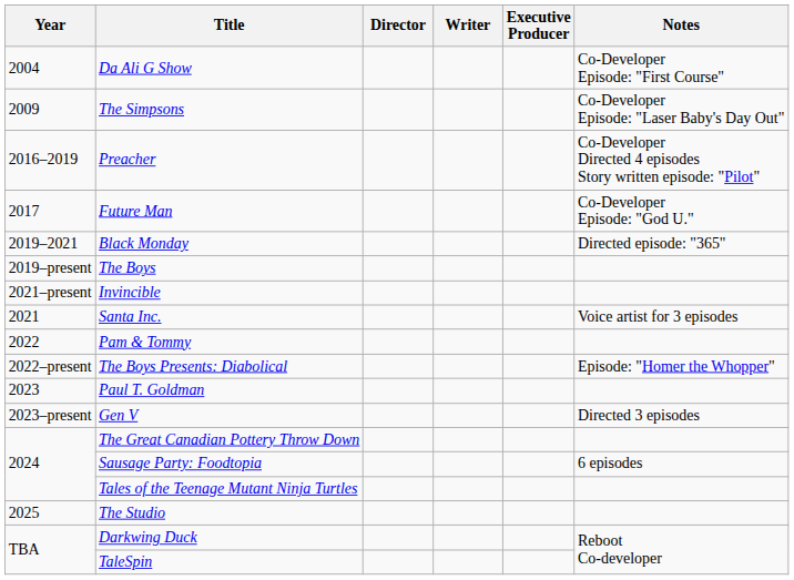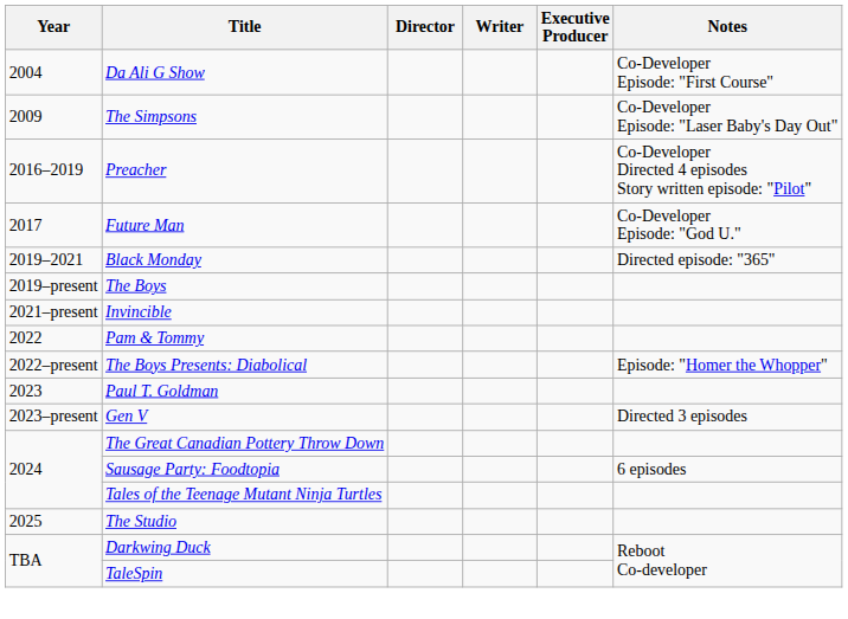 <table class="wikitable">
 <tr>
 <th>Year</th>
 <th>Title</th>
 <th width="65">Director</th>
 <th width="65">Writer</th>
 <th width="65">Executive<br>Producer</th>
 <th>Notes</th>
 </tr>
 <tr>
 <td>2004</td>
 <td><em><a href='#'>Da Ali G Show</a></em></td>
 <td></td>
 <td></td>
 <td></td>
 <td>Co-Developer <br> Episode: "First Course"</td>
 </tr>
 <tr>
 <td>2009</td>
 <td><em><a href='#'>The Simpsons</a></em></td>
 <td></td>
 <td></td>
 <td></td>
 <td>Co-Developer <br> Episode: "Laser Baby's Day Out"</td>
 </tr>
 <tr>
 <td>2016–2019</td>
 <td><em><a href='#'>Preacher</a></em></td>
 <td></td>
 <td></td>
 <td></td>
 <td>Co-Developer <br> Directed 4 episodes <br> Story written episode: "<a href='#'>Pilot</a>"</td>
 </tr>
 <tr>
 <td>2017</td>
 <td><em><a href='#'>Future Man</a></em></td>
 <td></td>
 <td></td>
 <td></td>
 <td>Co-Developer <br> Episode: "God U."</td>
 </tr>
 <tr>
 <td>2019–2021</td>
 <td><em><a href='#'>Black Monday</a></em></td>
 <td></td>
 <td></td>
 <td></td>
 <td>Directed episode: "365"</td>
 </tr>
 <tr>
 <td>2019–present</td>
 <td><em><a href='#'>The Boys</a></em></td>
 <td></td>
 <td></td>
 <td></td>
 <td></td>
 </tr>
 <tr>
 <td>2021–present</td>
 <td><em><a href='#'>Invincible</a></em></td>
 <td></td>
 <td></td>
 <td></td>
 <td></td>
-</tr>
-<tr>
-<td>2021</td>
-<td><em><a href='#'>Santa Inc.</a></em></td>
-<td></td>
-<td></td>
-<td></td>
-<td>Voice artist for 3 episodes</td>
 </tr>
 <tr>
 <td>2022</td>
 <td><em><a href='#'>Pam & Tommy</a></em></td>
 <td></td>
 <td></td>
 <td></td>
 <td></td>
 </tr>
 <tr>
 <td>2022–present</td>
 <td><em><a href='#'>The Boys Presents: Diabolical</a></em></td>
 <td></td>
 <td></td>
 <td></td>
 <td>Episode: "<a href='#'>Homer the Whopper</a>"</td>
 </tr>
 <tr>
 <td>2023</td>
 <td><em><a href='#'>Paul T. Goldman</a></em></td>
 <td></td>
 <td></td>
 <td></td>
 <td></td>
 </tr>
 <tr>
 <td>2023–present</td>
 <td><em><a href='#'>Gen V</a></em></td>
 <td></td>
 <td></td>
 <td></td>
 <td>Directed 3 episodes</td>
 </tr>
 <tr>
 <td rowspan="3">2024</td>
 <td><em><a href='#'>The Great Canadian Pottery Throw Down</a></em></td>
 <td></td>
 <td></td>
 <td></td>
 <td></td>
 </tr>
 <tr>
 <td><em><a href='#'>Sausage Party: Foodtopia</a></em></td>
 <td></td>
 <td></td>
 <td></td>
 <td>6 episodes</td>
 </tr>
 <tr>
 <td><em><a href='#'>Tales of the Teenage Mutant Ninja Turtles</a></em></td>
 <td></td>
 <td></td>
 <td></td>
 <td></td>
 </tr>
 <tr>
 <td>2025</td>
 <td><em><a href='#'>The Studio</a></em></td>
 <td></td>
 <td></td>
 <td></td>
 <td></td>
 </tr>
 <tr>
 <td rowspan="2">TBA</td>
 <td><em><a href='#'>Darkwing Duck</a></em></td>
 <td></td>
 <td></td>
 <td></td>
 <td rowspan="2">Reboot<br>Co-developer</td>
 </tr>
 <tr>
 <td><em><a href='#'>TaleSpin</a></em></td>
 <td></td>
 <td></td>
 <td></td>
 </tr>
 </table>
